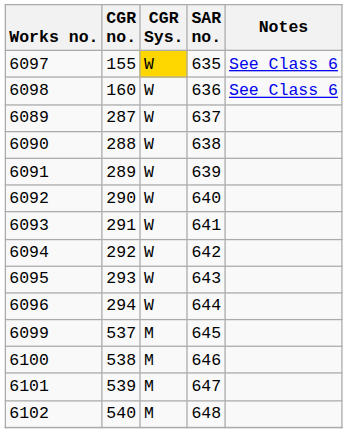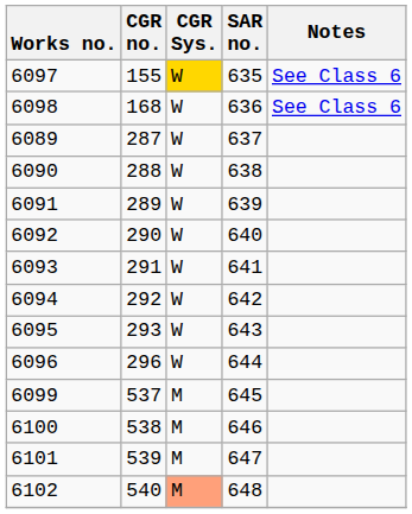 <table class="wikitable collapsible collapsed sortable" style="margin:0.5em auto; font-size:100%;">
 <tr>
 <th><br>Works no.</th>
 <th>CGR<br>no.</th>
 <th>CGR<br>Sys.</th>
 <th>SAR<br>no.</th>
 <th>Notes</th>
 </tr>
 <tr>
 <td>6097</td>
 <td>155</td>
 <td style="background: gold;">W</td>
 <td>635</td>
 <td><a href='#'>See Class 6</a></td>
 </tr>
 <tr>
 <td>6098</td>
-<td>160</td>
+<td>168</td>
 <td>W</td>
 <td>636</td>
 <td><a href='#'>See Class 6</a></td>
 </tr>
 <tr>
 <td>6089</td>
 <td>287</td>
 <td>W</td>
 <td>637</td>
 <td></td>
 </tr>
 <tr>
 <td>6090</td>
 <td>288</td>
 <td>W</td>
 <td>638</td>
 <td></td>
 </tr>
 <tr>
 <td>6091</td>
 <td>289</td>
 <td>W</td>
 <td>639</td>
 <td></td>
 </tr>
 <tr>
 <td>6092</td>
 <td>290</td>
 <td>W</td>
 <td>640</td>
 <td></td>
 </tr>
 <tr>
 <td>6093</td>
 <td>291</td>
 <td>W</td>
 <td>641</td>
 <td></td>
 </tr>
 <tr>
 <td>6094</td>
 <td>292</td>
 <td>W</td>
 <td>642</td>
 <td></td>
 </tr>
 <tr>
 <td>6095</td>
 <td>293</td>
 <td>W</td>
 <td>643</td>
 <td></td>
 </tr>
 <tr>
 <td>6096</td>
-<td>294</td>
+<td>296</td>
 <td>W</td>
 <td>644</td>
 <td></td>
 </tr>
 <tr>
 <td>6099</td>
 <td>537</td>
 <td>M</td>
 <td>645</td>
 <td></td>
 </tr>
 <tr>
 <td>6100</td>
 <td>538</td>
 <td>M</td>
 <td>646</td>
 <td></td>
 </tr>
 <tr>
 <td>6101</td>
 <td>539</td>
 <td>M</td>
 <td>647</td>
 <td></td>
 </tr>
 <tr>
 <td>6102</td>
 <td>540</td>
-<td>M</td>
+<td style="background: lightsalmon;">M</td>
 <td>648</td>
 <td></td>
 </tr>
 <tr>
 </tr>
 </table>
